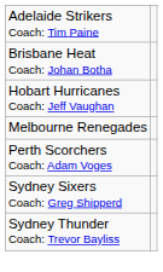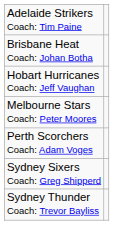 <table class="wikitable">
 <tr>
 <td>Adelaide Strikers<br><small>Coach: <a href='#'>Tim Paine</a></small></td>
 <td></td>
 </tr>
 <tr>
 <td>Brisbane Heat<br><small>Coach: <a href='#'>Johan Botha</a></small></td>
 <td></td>
 </tr>
 <tr>
 <td>Hobart Hurricanes<br><small>Coach: <a href='#'>Jeff Vaughan</a></small></td>
 <td></td>
 </tr>
 <tr>
-<td>Melbourne Renegades<br></td>
+<td>Melbourne Stars<br><small>Coach: <a href='#'>Peter Moores</a></small></td>
 <td></td>
 </tr>
 <tr>
 <td>Perth Scorchers<br><small>Coach: <a href='#'>Adam Voges</a></small></td>
 <td></td>
 </tr>
 <tr>
 <td>Sydney Sixers<br><small>Coach: <a href='#'>Greg Shipperd</a></small></td>
 <td></td>
 </tr>
 <tr>
 <td>Sydney Thunder<br><small>Coach: <a href='#'>Trevor Bayliss</a></small></td>
 <td></td>
 </tr>
 </table>
